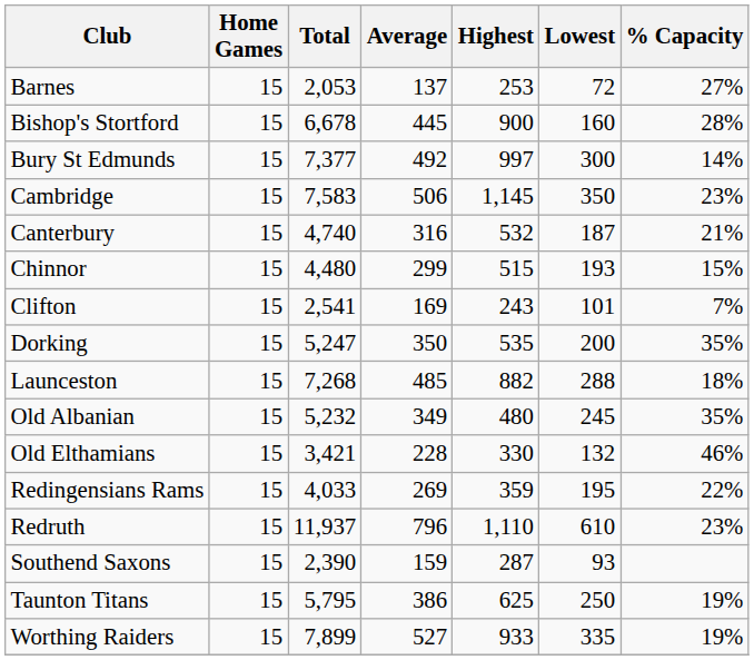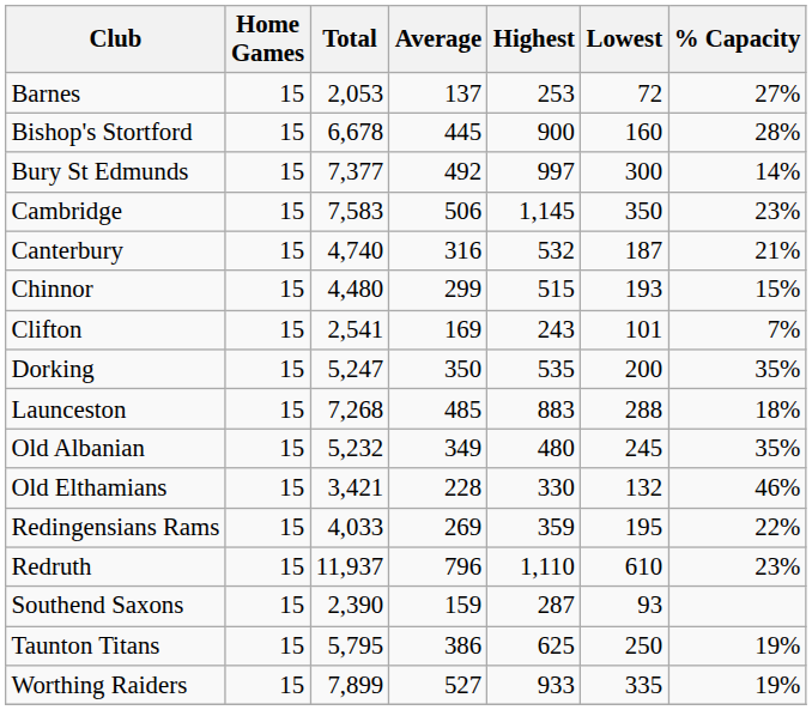 <table class="wikitable sortable" style="text-align:right">
 <tr>
 <th>Club</th>
 <th>Home<br>Games</th>
 <th>Total</th>
 <th>Average</th>
 <th>Highest</th>
 <th>Lowest</th>
 <th>% Capacity</th>
 </tr>
 <tr>
 <td style="text-align:left">Barnes</td>
 <td>15</td>
 <td>2,053</td>
 <td>137</td>
 <td>253</td>
 <td>72</td>
 <td>27%</td>
 </tr>
 <tr>
 <td style="text-align:left">Bishop's Stortford</td>
 <td>15</td>
 <td>6,678</td>
 <td>445</td>
 <td>900</td>
 <td>160</td>
 <td>28%</td>
 </tr>
 <tr>
 <td style="text-align:left">Bury St Edmunds</td>
 <td>15</td>
 <td>7,377</td>
 <td>492</td>
 <td>997</td>
 <td>300</td>
 <td>14%</td>
 </tr>
 <tr>
 <td style="text-align:left">Cambridge</td>
 <td>15</td>
 <td>7,583</td>
 <td>506</td>
 <td>1,145</td>
 <td>350</td>
 <td>23%</td>
 </tr>
 <tr>
 <td style="text-align:left">Canterbury</td>
 <td>15</td>
 <td>4,740</td>
 <td>316</td>
 <td>532</td>
 <td>187</td>
 <td>21%</td>
 </tr>
 <tr>
 <td style="text-align:left">Chinnor</td>
 <td>15</td>
 <td>4,480</td>
 <td>299</td>
 <td>515</td>
 <td>193</td>
 <td>15%</td>
 </tr>
 <tr>
 <td style="text-align:left">Clifton</td>
 <td>15</td>
 <td>2,541</td>
 <td>169</td>
 <td>243</td>
 <td>101</td>
 <td>7%</td>
 </tr>
 <tr>
 <td style="text-align:left">Dorking</td>
 <td>15</td>
 <td>5,247</td>
 <td>350</td>
 <td>535</td>
 <td>200</td>
 <td>35%</td>
 </tr>
 <tr>
 <td style="text-align:left">Launceston</td>
 <td>15</td>
 <td>7,268</td>
 <td>485</td>
-<td>882</td>
+<td>883</td>
 <td>288</td>
 <td>18%</td>
 </tr>
 <tr>
 <td style="text-align:left">Old Albanian</td>
 <td>15</td>
 <td>5,232</td>
 <td>349</td>
 <td>480</td>
 <td>245</td>
 <td>35%</td>
 </tr>
 <tr>
 <td style="text-align:left">Old Elthamians</td>
 <td>15</td>
 <td>3,421</td>
 <td>228</td>
 <td>330</td>
 <td>132</td>
 <td>46%</td>
 </tr>
 <tr>
 <td style="text-align:left">Redingensians Rams</td>
 <td>15</td>
 <td>4,033</td>
 <td>269</td>
 <td>359</td>
 <td>195</td>
 <td>22%</td>
 </tr>
 <tr>
 <td style="text-align:left">Redruth</td>
 <td>15</td>
 <td>11,937</td>
 <td>796</td>
 <td>1,110</td>
 <td>610</td>
 <td>23%</td>
 </tr>
 <tr>
 <td style="text-align:left">Southend Saxons</td>
 <td>15</td>
 <td>2,390</td>
 <td>159</td>
 <td>287</td>
 <td>93</td>
 <td></td>
 </tr>
 <tr>
 <td style="text-align:left">Taunton Titans</td>
 <td>15</td>
 <td>5,795</td>
 <td>386</td>
 <td>625</td>
 <td>250</td>
 <td>19%</td>
 </tr>
 <tr>
 <td style="text-align:left">Worthing Raiders</td>
 <td>15</td>
 <td>7,899</td>
 <td>527</td>
 <td>933</td>
 <td>335</td>
 <td>19%</td>
 </tr>
 <tr>
 </tr>
 </table>
